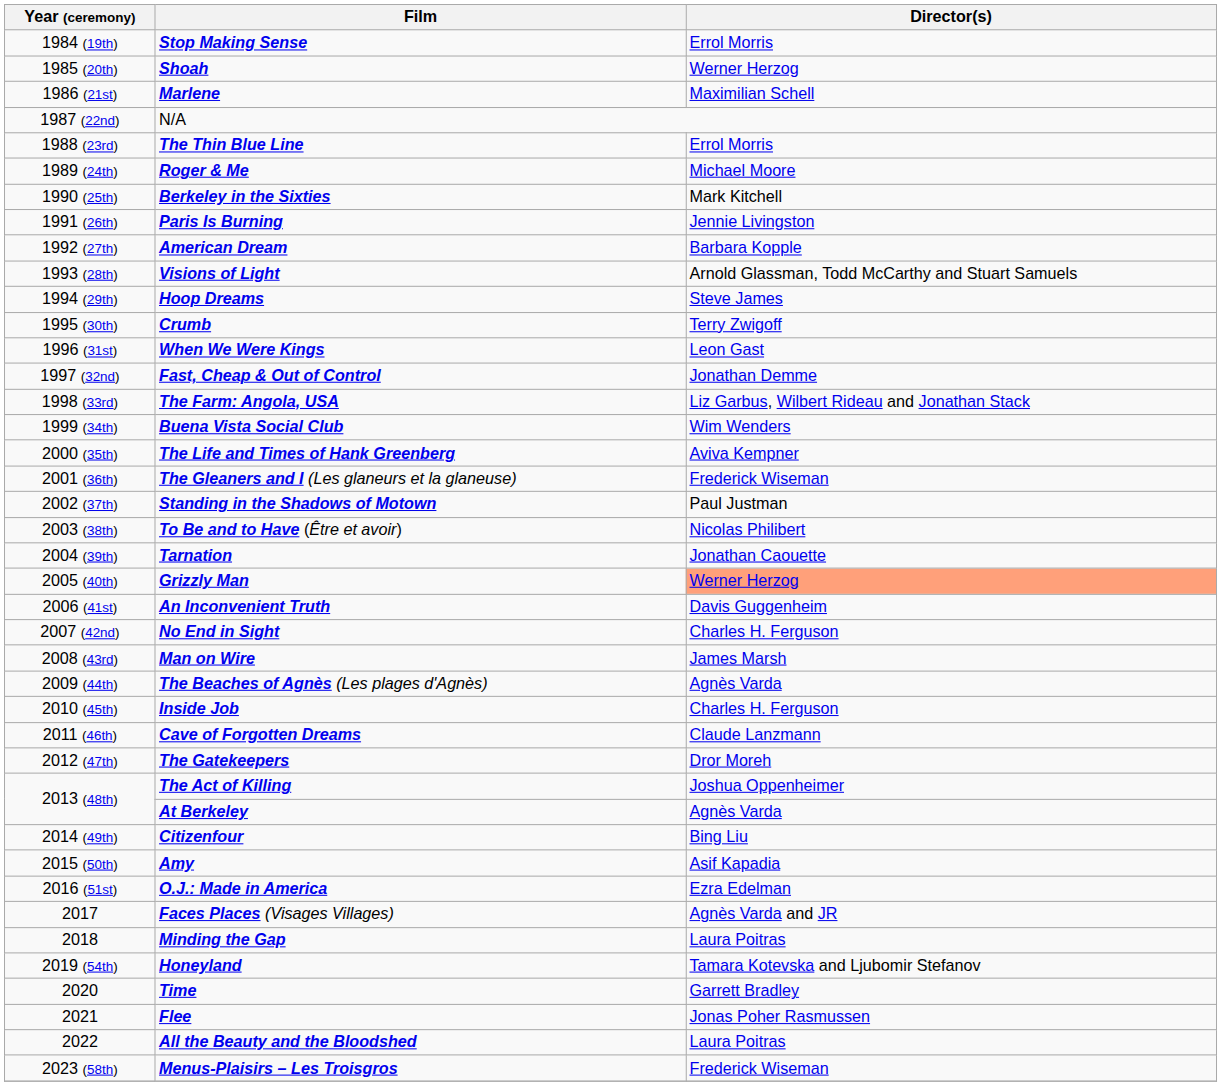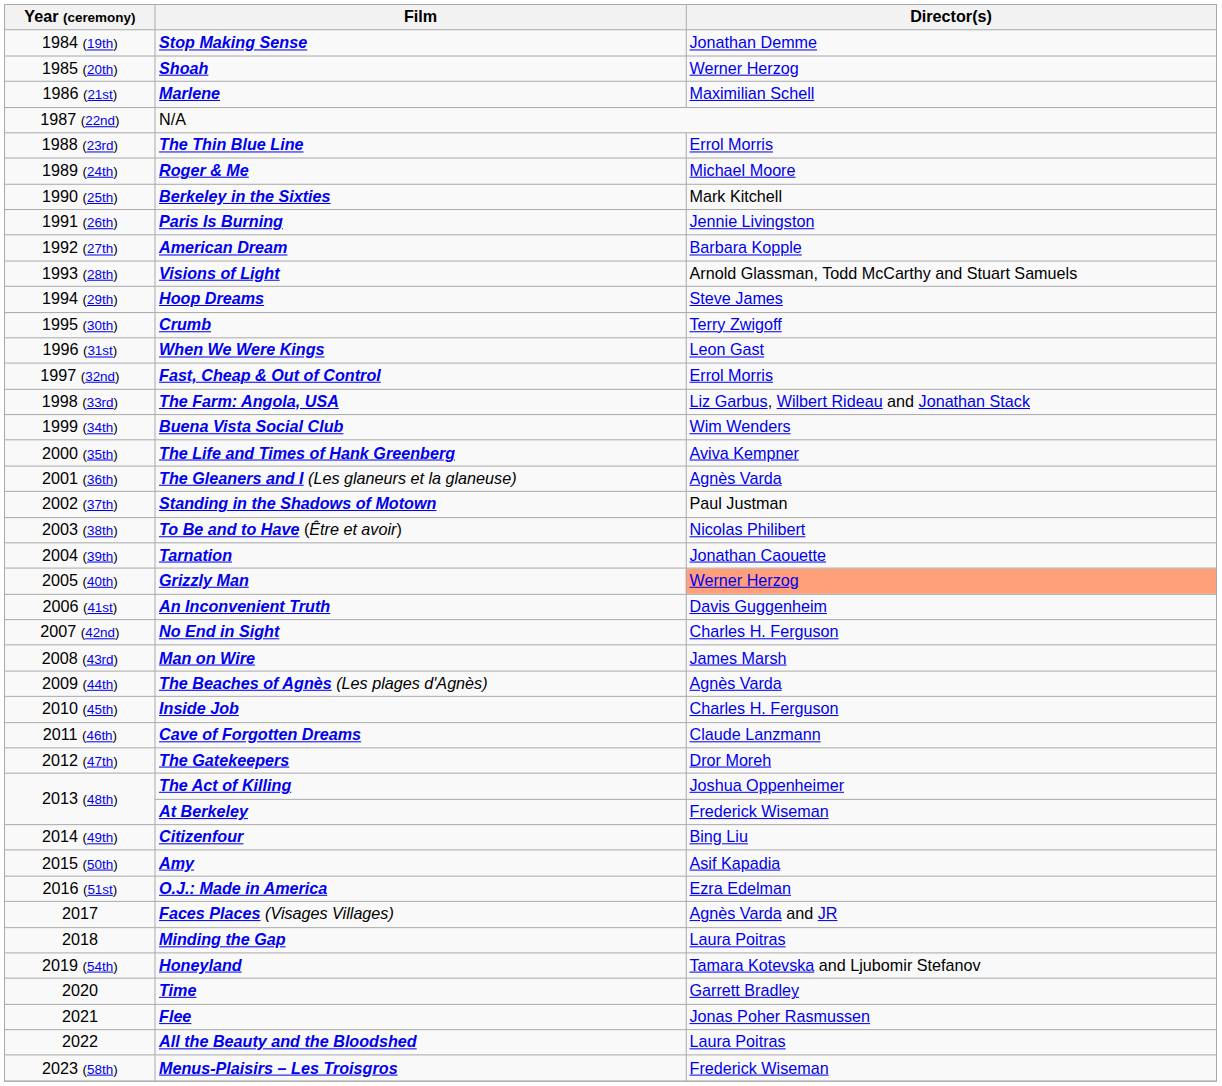 <table class="wikitable sortable" width="95%" cellpadding="5">
 <tr>
 <th width="80">Year <small>(ceremony)</small></th>
 <th width="300">Film</th>
 <th width="300">Director(s)</th>
 </tr>
 <tr>
 <td style="text-align:center;">1984 <small>(<a href='#'>19th</a>)</small></td>
 <td><strong><em><a href='#'>Stop Making Sense</a></em></strong></td>
-<td><a href='#'>Errol Morris</a></td>
+<td><a href='#'>Jonathan Demme</a></td>
 </tr>
 <tr>
 <td style="text-align:center;">1985 <small>(<a href='#'>20th</a>)</small></td>
 <td><strong><em><a href='#'>Shoah</a></em></strong></td>
 <td><a href='#'>Werner Herzog</a></td>
 </tr>
 <tr>
 <td style="text-align:center;">1986 <small>(<a href='#'>21st</a>)</small></td>
 <td><strong><em><a href='#'>Marlene</a></em></strong></td>
 <td><a href='#'>Maximilian Schell</a></td>
 </tr>
 <tr>
 <td style="text-align:center;">1987 <small>(<a href='#'>22nd</a>)</small></td>
 <td colspan=2>N/A</td>
 </tr>
 <tr>
 <td style="text-align:center;">1988 <small>(<a href='#'>23rd</a>)</small></td>
 <td><strong><em><a href='#'>The Thin Blue Line</a></em></strong></td>
 <td><a href='#'>Errol Morris</a></td>
 </tr>
 <tr>
 <td style="text-align:center;">1989 <small>(<a href='#'>24th</a>)</small></td>
 <td><strong><em><a href='#'>Roger & Me</a></em></strong></td>
 <td><a href='#'>Michael Moore</a></td>
 </tr>
 <tr>
 <td style="text-align:center;">1990 <small>(<a href='#'>25th</a>)</small></td>
 <td><strong><em><a href='#'>Berkeley in the Sixties</a></em></strong></td>
 <td>Mark Kitchell</td>
 </tr>
 <tr>
 <td style="text-align:center;">1991 <small>(<a href='#'>26th</a>)</small></td>
 <td><strong><em><a href='#'>Paris Is Burning</a></em></strong></td>
 <td><a href='#'>Jennie Livingston</a></td>
 </tr>
 <tr>
 <td style="text-align:center;">1992 <small>(<a href='#'>27th</a>)</small></td>
 <td><strong><em><a href='#'>American Dream</a></em></strong></td>
 <td><a href='#'>Barbara Kopple</a></td>
 </tr>
 <tr>
 <td style="text-align:center;">1993 <small>(<a href='#'>28th</a>)</small></td>
 <td><strong><em><a href='#'>Visions of Light</a></em></strong></td>
 <td>Arnold Glassman, Todd McCarthy and Stuart Samuels</td>
 </tr>
 <tr>
 <td style="text-align:center;">1994 <small>(<a href='#'>29th</a>)</small></td>
 <td><strong><em><a href='#'>Hoop Dreams</a></em></strong></td>
 <td><a href='#'>Steve James</a></td>
 </tr>
 <tr>
 <td style="text-align:center;">1995 <small>(<a href='#'>30th</a>)</small></td>
 <td><strong><em><a href='#'>Crumb</a></em></strong></td>
 <td><a href='#'>Terry Zwigoff</a></td>
 </tr>
 <tr>
 <td style="text-align:center;">1996 <small>(<a href='#'>31st</a>)</small></td>
 <td><strong><em><a href='#'>When We Were Kings</a></em></strong></td>
 <td><a href='#'>Leon Gast</a></td>
 </tr>
 <tr>
 <td style="text-align:center;">1997 <small>(<a href='#'>32nd</a>)</small></td>
 <td><strong><em><a href='#'>Fast, Cheap & Out of Control</a></em></strong></td>
-<td><a href='#'>Jonathan Demme</a></td>
+<td><a href='#'>Errol Morris</a></td>
 </tr>
 <tr>
 <td style="text-align:center;">1998 <small>(<a href='#'>33rd</a>)</small></td>
 <td><strong><em><a href='#'>The Farm: Angola, USA</a></em></strong></td>
 <td><a href='#'>Liz Garbus</a>, <a href='#'>Wilbert Rideau</a> and <a href='#'>Jonathan Stack</a></td>
 </tr>
 <tr>
 <td style="text-align:center;">1999 <small>(<a href='#'>34th</a>)</small></td>
 <td><strong><em><a href='#'>Buena Vista Social Club</a></em></strong></td>
 <td><a href='#'>Wim Wenders</a></td>
 </tr>
 <tr>
 <td style="text-align:center;">2000 <small>(<a href='#'>35th</a>)</small></td>
 <td><strong><em><a href='#'>The Life and Times of Hank Greenberg</a></em></strong></td>
 <td><a href='#'>Aviva Kempner</a></td>
 </tr>
 <tr>
 <td style="text-align:center;">2001 <small>(<a href='#'>36th</a>)</small></td>
 <td><strong><em><a href='#'>The Gleaners and I</a></em></strong> <em>(Les glaneurs et la glaneuse)</em></td>
-<td><a href='#'>Frederick Wiseman</a></td>
+<td><a href='#'>Agnès Varda</a></td>
 </tr>
 <tr>
 <td style="text-align:center;">2002 <small>(<a href='#'>37th</a>)</small></td>
 <td><strong><em><a href='#'>Standing in the Shadows of Motown</a></em></strong></td>
 <td>Paul Justman</td>
 </tr>
 <tr>
 <td style="text-align:center;">2003 <small>(<a href='#'>38th</a>)</small></td>
 <td><strong><em><a href='#'>To Be and to Have</a></em></strong> (<em>Être et avoir</em>)</td>
 <td><a href='#'>Nicolas Philibert</a></td>
 </tr>
 <tr>
 <td style="text-align:center;">2004 <small>(<a href='#'>39th</a>)</small></td>
 <td><strong><em><a href='#'>Tarnation</a></em></strong></td>
 <td><a href='#'>Jonathan Caouette</a></td>
 </tr>
 <tr>
 <td style="text-align:center;">2005 <small>(<a href='#'>40th</a>)</small></td>
 <td><strong><em><a href='#'>Grizzly Man</a></em></strong></td>
 <td style="background: lightsalmon;"><a href='#'>Werner Herzog</a></td>
 </tr>
 <tr>
 <td style="text-align:center;">2006 <small>(<a href='#'>41st</a>)</small></td>
 <td><strong><em><a href='#'>An Inconvenient Truth</a></em></strong></td>
 <td><a href='#'>Davis Guggenheim</a></td>
 </tr>
 <tr>
 <td style="text-align:center;">2007 <small>(<a href='#'>42nd</a>)</small></td>
 <td><strong><em><a href='#'>No End in Sight</a></em></strong></td>
 <td><a href='#'>Charles H. Ferguson</a></td>
 </tr>
 <tr>
 <td style="text-align:center;">2008 <small>(<a href='#'>43rd</a>)</small></td>
 <td><strong><em><a href='#'>Man on Wire</a></em></strong></td>
 <td><a href='#'>James Marsh</a></td>
 </tr>
 <tr>
 <td style="text-align:center;">2009 <small>(<a href='#'>44th</a>)</small></td>
 <td><strong><em><a href='#'>The Beaches of Agnès</a></em></strong> <em>(Les plages d'Agnès)</em></td>
 <td><a href='#'>Agnès Varda</a></td>
 </tr>
 <tr>
 <td style="text-align:center;">2010 <small>(<a href='#'>45th</a>)</small></td>
 <td><strong><em><a href='#'>Inside Job</a></em></strong></td>
 <td><a href='#'>Charles H. Ferguson</a></td>
 </tr>
 <tr>
 <td style="text-align:center;">2011 <small>(<a href='#'>46th</a>)</small></td>
 <td><strong><em><a href='#'>Cave of Forgotten Dreams</a></em></strong></td>
 <td><a href='#'>Claude Lanzmann</a></td>
 </tr>
 <tr>
 <td style="text-align:center;">2012 <small>(<a href='#'>47th</a>)</small></td>
 <td><strong><em><a href='#'>The Gatekeepers</a></em></strong></td>
 <td><a href='#'>Dror Moreh</a></td>
 </tr>
 <tr>
 <td rowspan="2" style="text-align:center;">2013 <small>(<a href='#'>48th</a>)</small></td>
 <td><strong><em><a href='#'>The Act of Killing</a></em></strong></td>
 <td><a href='#'>Joshua Oppenheimer</a></td>
 </tr>
 <tr>
 <td><strong><em><a href='#'>At Berkeley</a></em></strong></td>
-<td><a href='#'>Agnès Varda</a></td>
+<td><a href='#'>Frederick Wiseman</a></td>
 </tr>
 <tr>
 <td style="text-align:center;">2014 <small>(<a href='#'>49th</a>)</small></td>
 <td><strong><em><a href='#'>Citizenfour</a></em></strong></td>
 <td><a href='#'>Bing Liu</a></td>
 </tr>
 <tr>
 <td style="text-align:center;">2015 <small>(<a href='#'>50th</a>)</small></td>
 <td><strong><em><a href='#'>Amy</a></em></strong></td>
 <td><a href='#'>Asif Kapadia</a></td>
 </tr>
 <tr>
 <td style="text-align:center;">2016 <small>(<a href='#'>51st</a>)</small></td>
 <td><strong><em><a href='#'>O.J.: Made in America</a></em></strong></td>
 <td><a href='#'>Ezra Edelman</a></td>
 </tr>
 <tr>
 <td style="text-align:center;">2017</td>
 <td><strong><em><a href='#'>Faces Places</a></em></strong> <em>(Visages Villages)</em></td>
 <td><a href='#'>Agnès Varda</a> and <a href='#'>JR</a></td>
 </tr>
 <tr>
 <td style="text-align:center;">2018</td>
 <td><strong><em><a href='#'>Minding the Gap</a></em></strong></td>
 <td><a href='#'>Laura Poitras</a></td>
 </tr>
 <tr>
 <td style="text-align:center;">2019 <small>(<a href='#'>54th</a>)</small></td>
 <td><strong><em><a href='#'>Honeyland</a></em></strong></td>
 <td><a href='#'>Tamara Kotevska</a> and Ljubomir Stefanov</td>
 </tr>
 <tr>
 <td style="text-align:center;">2020</td>
 <td><strong><em><a href='#'>Time</a></em></strong></td>
 <td><a href='#'>Garrett Bradley</a></td>
 </tr>
 <tr>
 <td style="text-align:center;">2021</td>
 <td><strong><em><a href='#'>Flee</a></em></strong></td>
 <td><a href='#'>Jonas Poher Rasmussen</a></td>
 </tr>
 <tr>
 <td style="text-align:center;">2022</td>
 <td><strong><em><a href='#'>All the Beauty and the Bloodshed</a></em></strong></td>
 <td><a href='#'>Laura Poitras</a></td>
 </tr>
 <tr>
 <td style="text-align:center;">2023 <small>(<a href='#'>58th</a>)</small></td>
 <td><strong><em><a href='#'>Menus-Plaisirs – Les Troisgros</a></em></strong></td>
 <td><a href='#'>Frederick Wiseman</a></td>
 </tr>
 <tr>
 </tr>
 </table>
